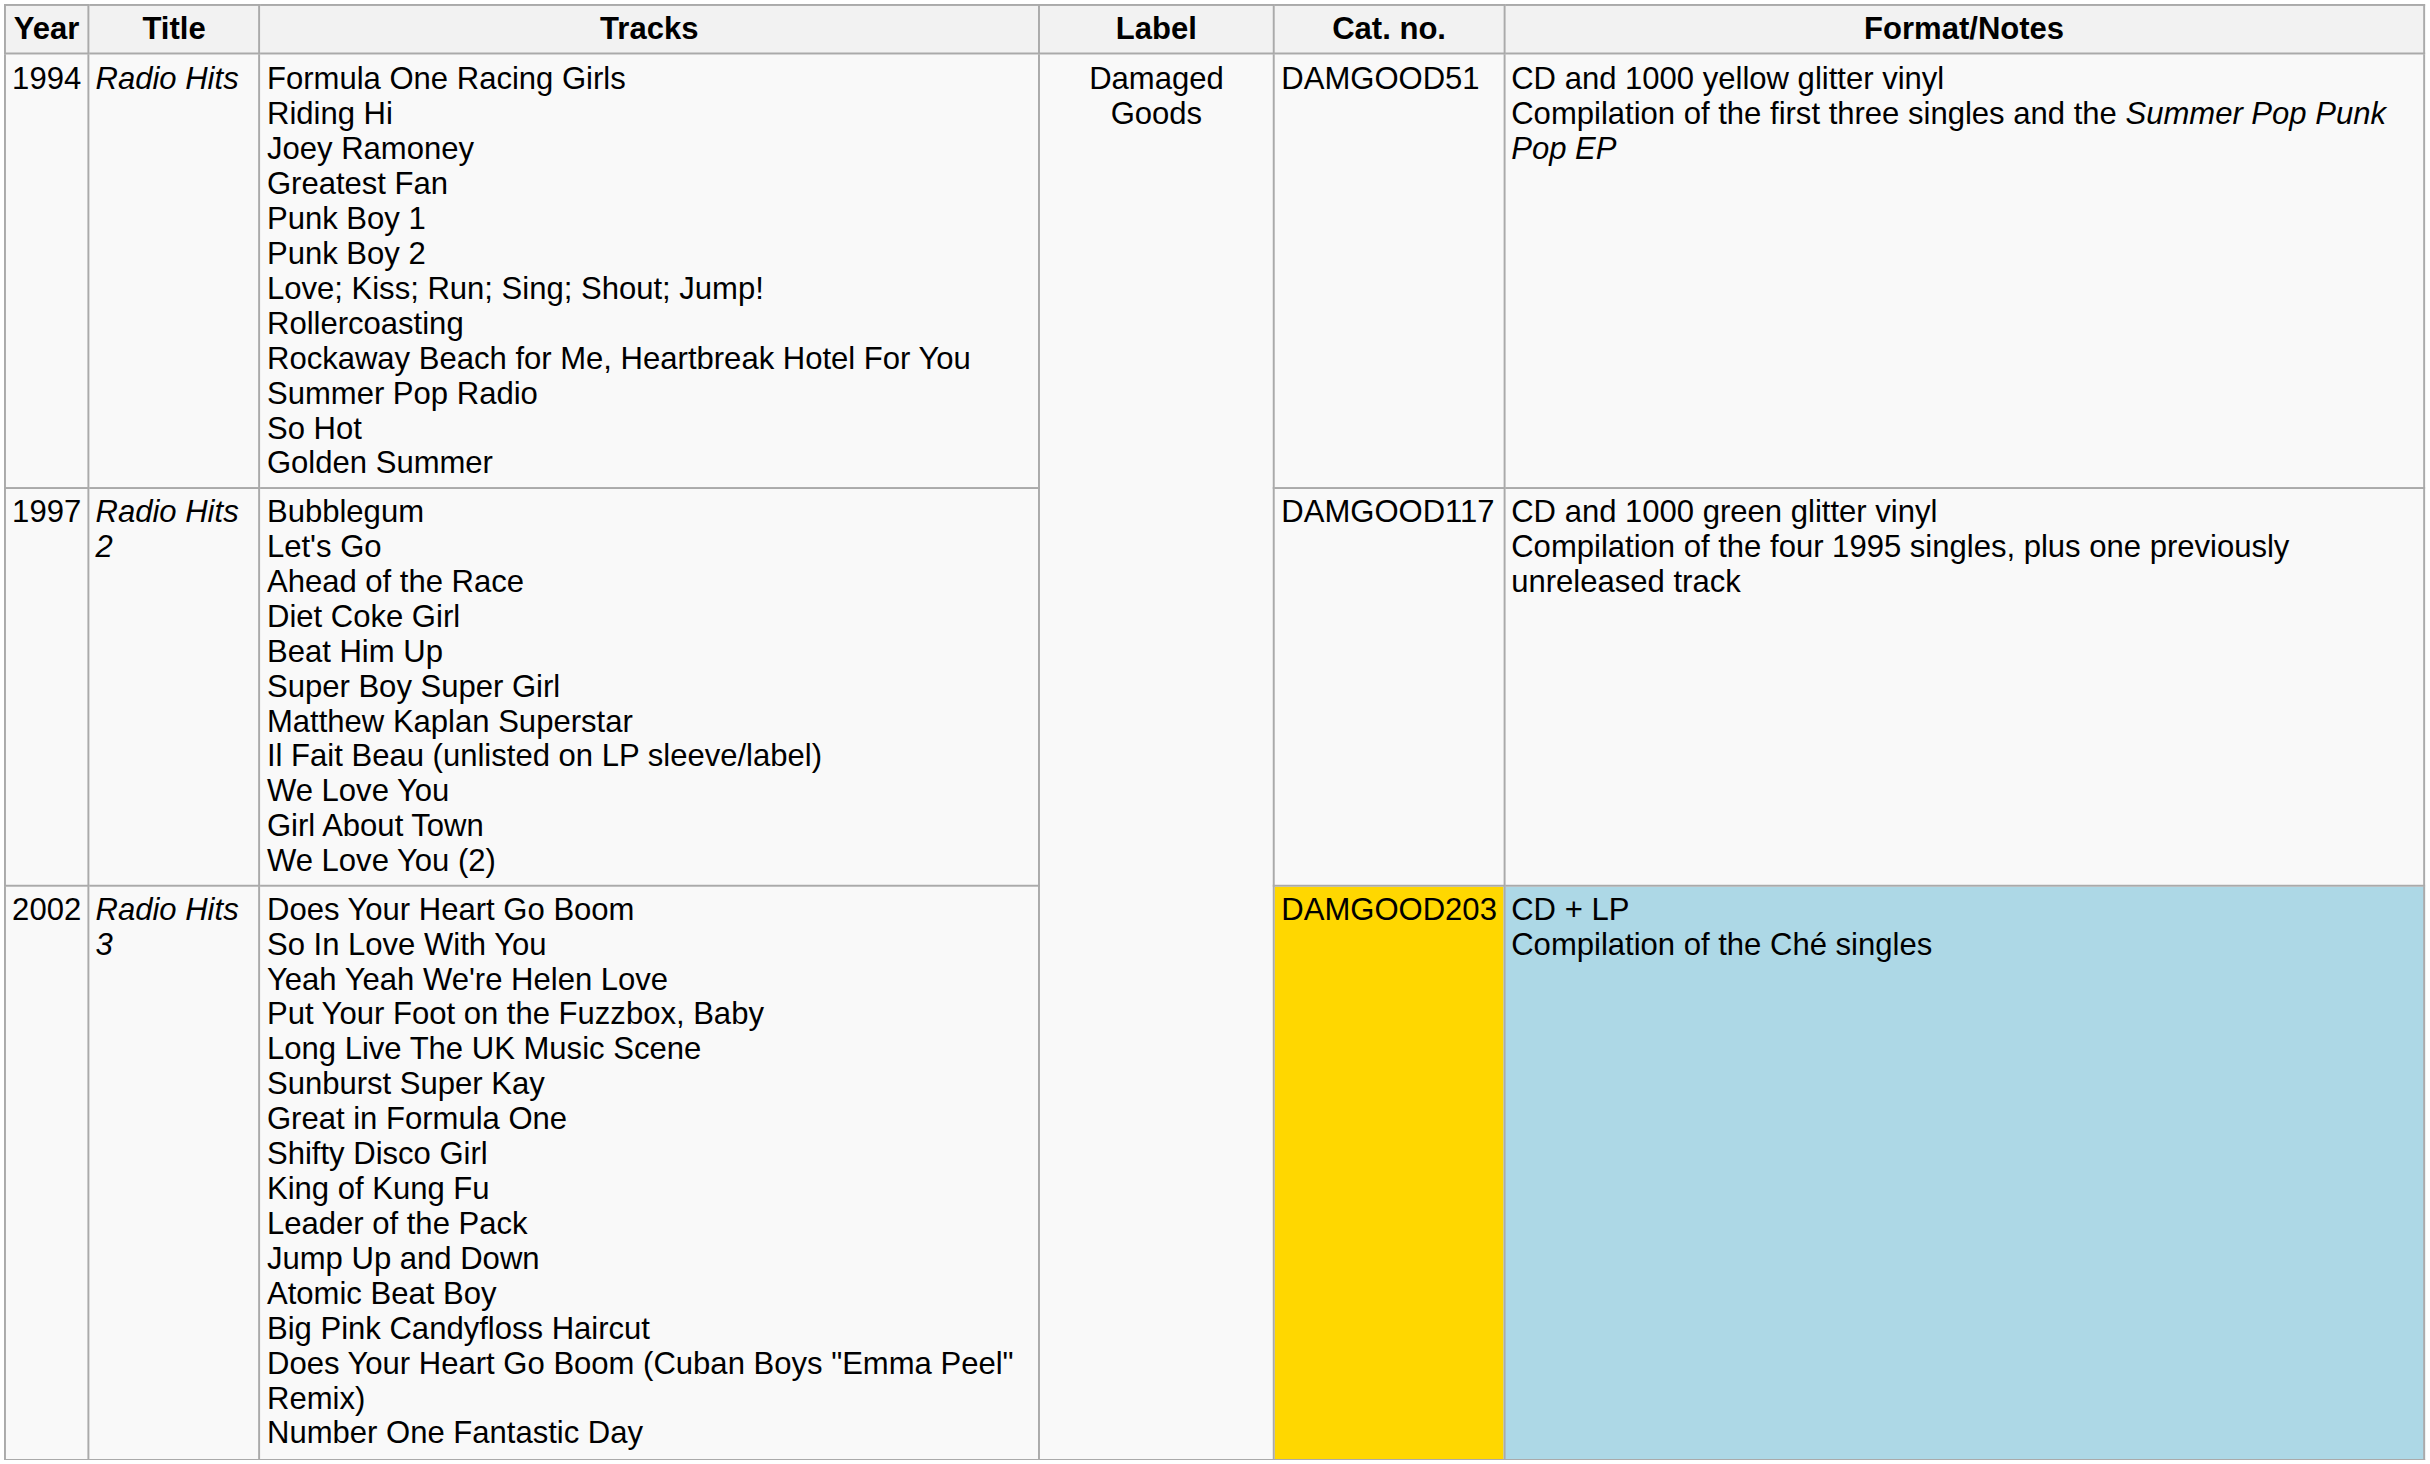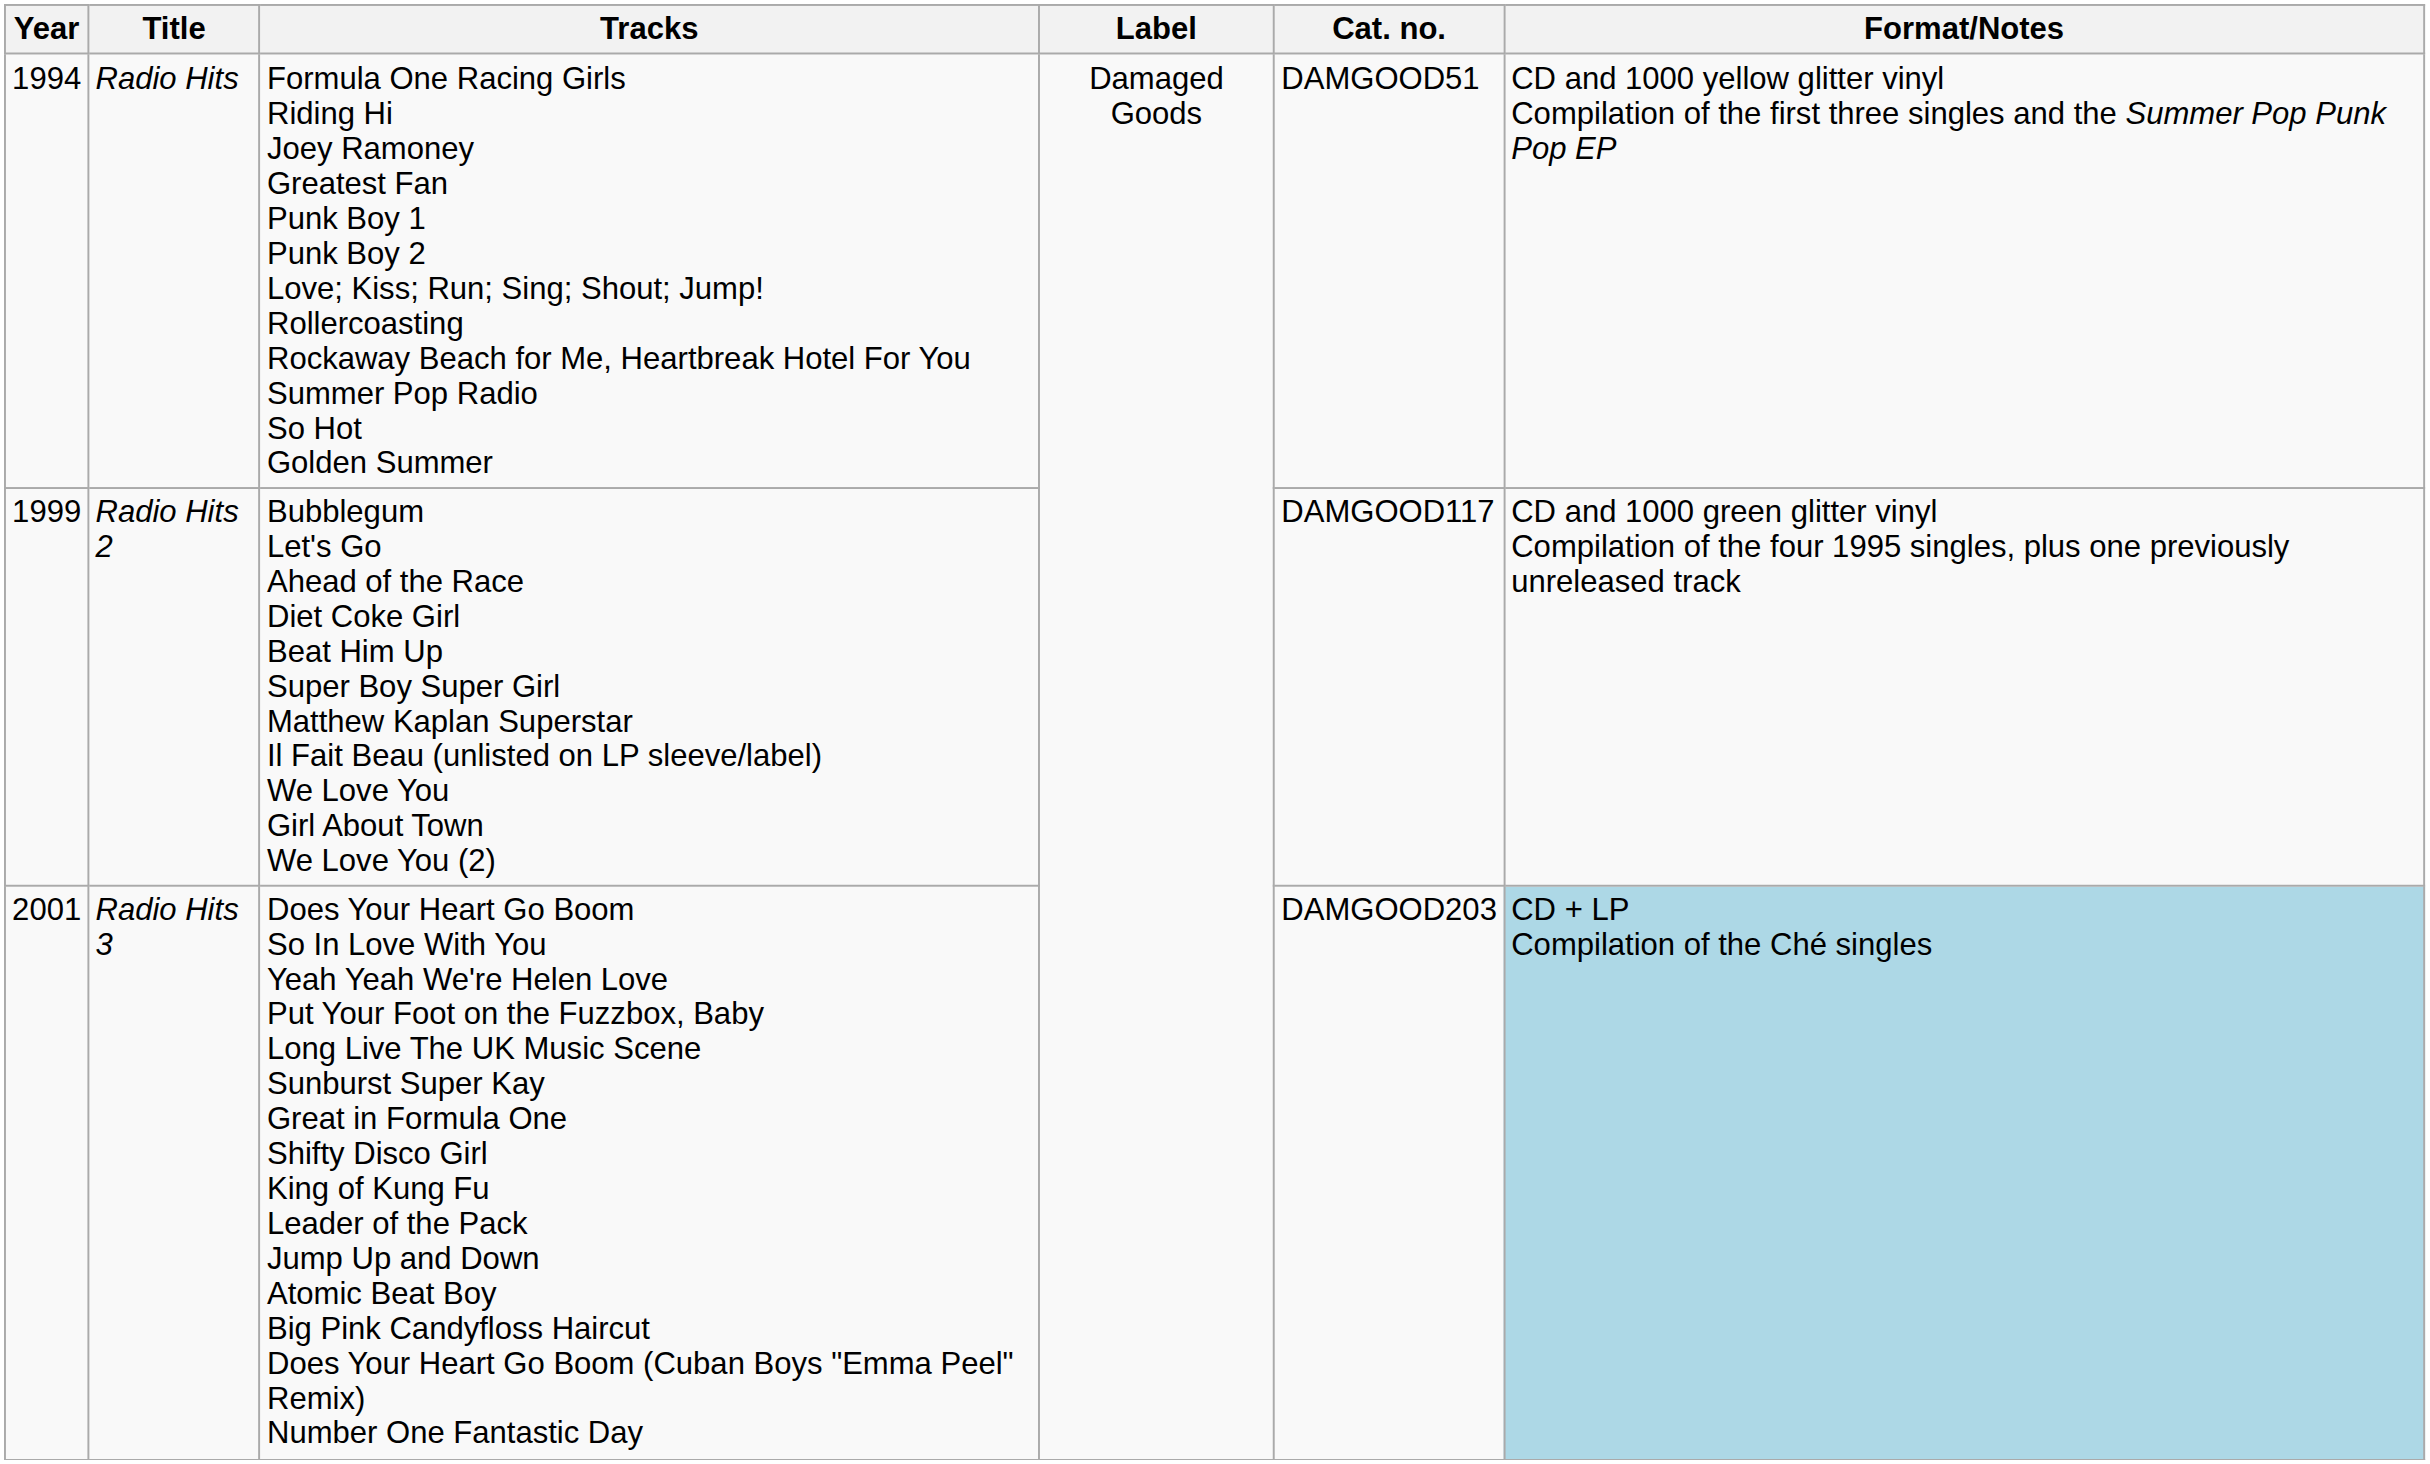 <table class="wikitable">
 <tr>
 <th>Year</th>
 <th>Title</th>
 <th>Tracks</th>
 <th>Label</th>
 <th>Cat. no.</th>
 <th>Format/Notes</th>
 </tr>
 <tr>
 <td valign="top">1994</td>
 <td valign="top"><em>Radio Hits</em></td>
 <td>Formula One Racing Girls <br> Riding Hi <br> Joey Ramoney <br> Greatest Fan <br> Punk Boy 1 <br> Punk Boy 2 <br> Love; Kiss; Run; Sing; Shout; Jump! <br> Rollercoasting <br> Rockaway Beach for Me, Heartbreak Hotel For You <br> Summer Pop Radio <br> So Hot <br> Golden Summer</td>
 <td align="center" valign="top" rowspan="3">Damaged Goods</td>
 <td valign="top">DAMGOOD51</td>
 <td valign="top">CD and 1000 yellow glitter vinyl<br> Compilation of the first three singles and the <em>Summer Pop Punk Pop EP</em></td>
 </tr>
 <tr>
-<td valign="top">1997</td>
+<td valign="top">1999</td>
 <td valign="top"><em>Radio Hits 2</em></td>
 <td>Bubblegum <br> Let's Go<br> Ahead of the Race<br> Diet Coke Girl<br> Beat Him Up<br> Super Boy Super Girl<br> Matthew Kaplan Superstar<br> Il Fait Beau (unlisted on LP sleeve/label)<br> We Love You<br> Girl About Town<br> We Love You (2)</td>
 <td valign="top">DAMGOOD117</td>
 <td valign="top">CD and 1000 green glitter vinyl<br> Compilation of the four 1995 singles, plus one previously unreleased track</td>
 </tr>
 <tr>
-<td valign="top">2002</td>
+<td valign="top">2001</td>
 <td valign="top"><em>Radio Hits 3</em></td>
 <td>Does Your Heart Go Boom <br> So In Love With You <br> Yeah Yeah We're Helen Love <br> Put Your Foot on the Fuzzbox, Baby <br> Long Live The UK Music Scene <br> Sunburst Super Kay <br> Great in Formula One <br> Shifty Disco Girl <br> King of Kung Fu <br> Leader of the Pack <br> Jump Up and Down <br> Atomic Beat Boy <br> Big Pink Candyfloss Haircut <br> Does Your Heart Go Boom (Cuban Boys "Emma Peel" Remix) <br> Number One Fantastic Day</td>
-<td valign="top" style="background: gold;">DAMGOOD203</td>
+<td valign="top">DAMGOOD203</td>
 <td valign="top" style="background: lightblue;">CD + LP<br> Compilation of the Ché singles</td>
 </tr>
 <tr>
 </tr>
 </table>
